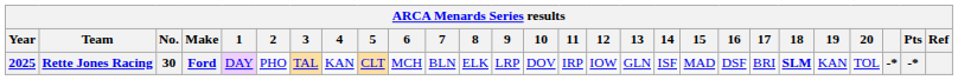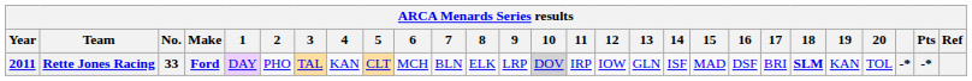 <table class="wikitable" style="text-align:center; font-size:75%">
 <tr>
 <th colspan=27><a href='#'>ARCA Menards Series</a> results</th>
 </tr>
 <tr>
 <th>Year</th>
 <th>Team</th>
 <th>No.</th>
 <th>Make</th>
 <th>1</th>
 <th>2</th>
 <th>3</th>
 <th>4</th>
 <th>5</th>
 <th>6</th>
 <th>7</th>
 <th>8</th>
 <th>9</th>
 <th>10</th>
 <th>11</th>
 <th>12</th>
 <th>13</th>
 <th>14</th>
 <th>15</th>
 <th>16</th>
 <th>17</th>
 <th>18</th>
 <th>19</th>
 <th>20</th>
 <th></th>
 <th>Pts</th>
 <th>Ref</th>
 </tr>
 <tr>
-<th><a href='#'>2025</a></th>
+<th><a href='#'>2011</a></th>
 <th><a href='#'>Rette Jones Racing</a></th>
-<th>30</th>
+<th>33</th>
 <th><a href='#'>Ford</a></th>
 <td style="background:#EFCFFF;"><a href='#'>DAY</a><br></td>
 <td><a href='#'>PHO</a></td>
 <td style="background:#FFDF9F;"><a href='#'>TAL</a><br></td>
 <td><a href='#'>KAN</a></td>
 <td style="background:#FFDF9F;"><a href='#'>CLT</a><br></td>
 <td><a href='#'>MCH</a></td>
 <td><a href='#'>BLN</a></td>
 <td><a href='#'>ELK</a></td>
 <td><a href='#'>LRP</a></td>
-<td><a href='#'>DOV</a></td>
+<td style="background: lightgrey;"><a href='#'>DOV</a></td>
 <td><a href='#'>IRP</a></td>
 <td><a href='#'>IOW</a></td>
 <td><a href='#'>GLN</a></td>
 <td><a href='#'>ISF</a></td>
 <td><a href='#'>MAD</a></td>
 <td><a href='#'>DSF</a></td>
 <td><a href='#'>BRI</a></td>
 <td><strong><a href='#'>SLM</a></strong></td>
 <td><a href='#'>KAN</a></td>
 <td><a href='#'>TOL</a></td>
 <th>-*</th>
 <th>-*</th>
 <th></th>
 </tr>
 </table>
